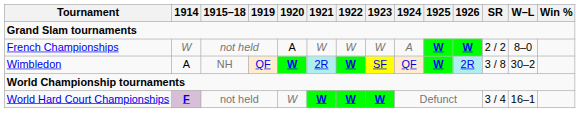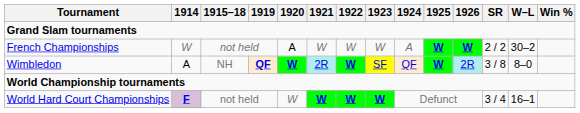 <table class="wikitable" style=text-align:center>
 <tr bgcolor="#efefef">
 <th>Tournament</th>
 <th>1914</th>
 <th>1915–18</th>
 <th>1919</th>
 <th>1920</th>
 <th>1921</th>
 <th>1922</th>
 <th>1923</th>
 <th>1924</th>
 <th>1925</th>
 <th>1926</th>
 <th>SR</th>
 <th>W–L</th>
 <th>Win %</th>
 </tr>
 <tr>
 <td colspan="26" align="left"><strong>Grand Slam tournaments</strong></td>
 </tr>
 <tr>
 <td align=left><a href='#'>French Championships</a></td>
 <td style=color:#767676><em>W</em></td>
 <td colspan=2 style=color:#767676><em>not held</em></td>
 <td>A</td>
 <td style=color:#767676><em>W</em></td>
 <td style=color:#767676><em>W</em></td>
 <td style=color:#767676><em>W</em></td>
 <td style=color:#767676><em>A</em></td>
 <td style="background:#00ff00;"><a href='#'><strong>W</strong></a></td>
 <td style="background:#00ff00;"><a href='#'><strong>W</strong></a></td>
 <td>2 / 2</td>
-<td>8–0</td>
+<td>30–2</td>
 <td></td>
 </tr>
 <tr>
 <td align=left><a href='#'>Wimbledon</a></td>
 <td>A</td>
 <td colspan=1 style=color:#767676>NH</td>
-<td style="background:#ffebcd;"><a href='#'>QF</a></td>
+<td style="background:#ffebcd;"><strong><a href='#'>QF</a></strong></td>
 <td style="background:#00ff00;"><a href='#'><strong>W</strong></a></td>
 <td style="background:#afeeee;"><a href='#'>2R</a></td>
 <td style="background:#00ff00;"><a href='#'><strong>W</strong></a></td>
 <td style="background:yellow;"><a href='#'>SF</a></td>
 <td style="background:#ffebcd;"><a href='#'>QF</a></td>
 <td style="background:#00ff00;"><a href='#'><strong>W</strong></a></td>
 <td style="background:#afeeee;"><a href='#'>2R</a></td>
 <td>3 / 8</td>
-<td>30–2</td>
+<td>8–0</td>
 <td></td>
 </tr>
 <tr>
 <td colspan="26" align="left"><strong>World Championship tournaments</strong></td>
 </tr>
 <tr>
 <td align=left><a href='#'>World Hard Court Championships</a></td>
 <td style="background:thistle;"><strong><a href='#'>F</a></strong></td>
 <td colspan=2 style=color:#767676>not held</td>
 <td style=color:#767676><em>W</em></td>
 <td style="background:#00ff00;"><a href='#'><strong>W</strong></a></td>
 <td style="background:#00ff00;"><a href='#'><strong>W</strong></a></td>
 <td style="background:#00ff00;"><a href='#'><strong>W</strong></a></td>
 <td colspan=3 style=color:#767676>Defunct</td>
 <td>3 / 4</td>
 <td>16–1</td>
 <td></td>
 </tr>
 </table>
